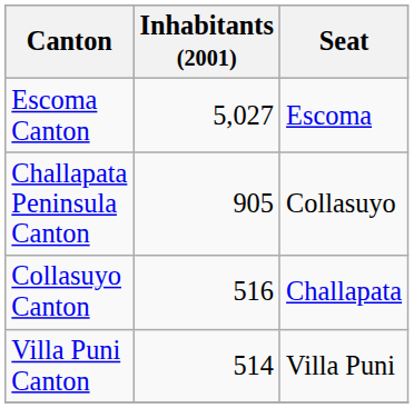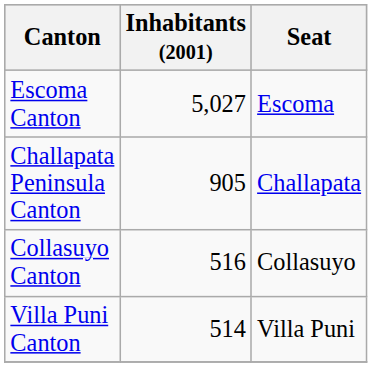 <table class="wikitable" border="1" style="width:35%;" border="1">
 <tr bgcolor=silver>
 <th><strong>Canton</strong></th>
 <th><strong>Inhabitants <small>(2001)</small></strong></th>
 <th><strong>Seat</strong></th>
 </tr>
 <tr>
 <td><a href='#'>Escoma Canton</a></td>
 <td align="right">5,027</td>
 <td><a href='#'>Escoma</a></td>
 </tr>
 <tr>
 <td><a href='#'>Challapata Peninsula Canton</a></td>
 <td align="right">905</td>
-<td>Collasuyo</td>
+<td><a href='#'>Challapata</a></td>
 </tr>
 <tr>
 <td><a href='#'>Collasuyo Canton</a></td>
 <td align="right">516</td>
-<td><a href='#'>Challapata</a></td>
+<td>Collasuyo</td>
 </tr>
 <tr>
 <td><a href='#'>Villa Puni Canton</a></td>
 <td align="right">514</td>
 <td>Villa Puni</td>
 </tr>
 <tr>
 </tr>
 </table>
